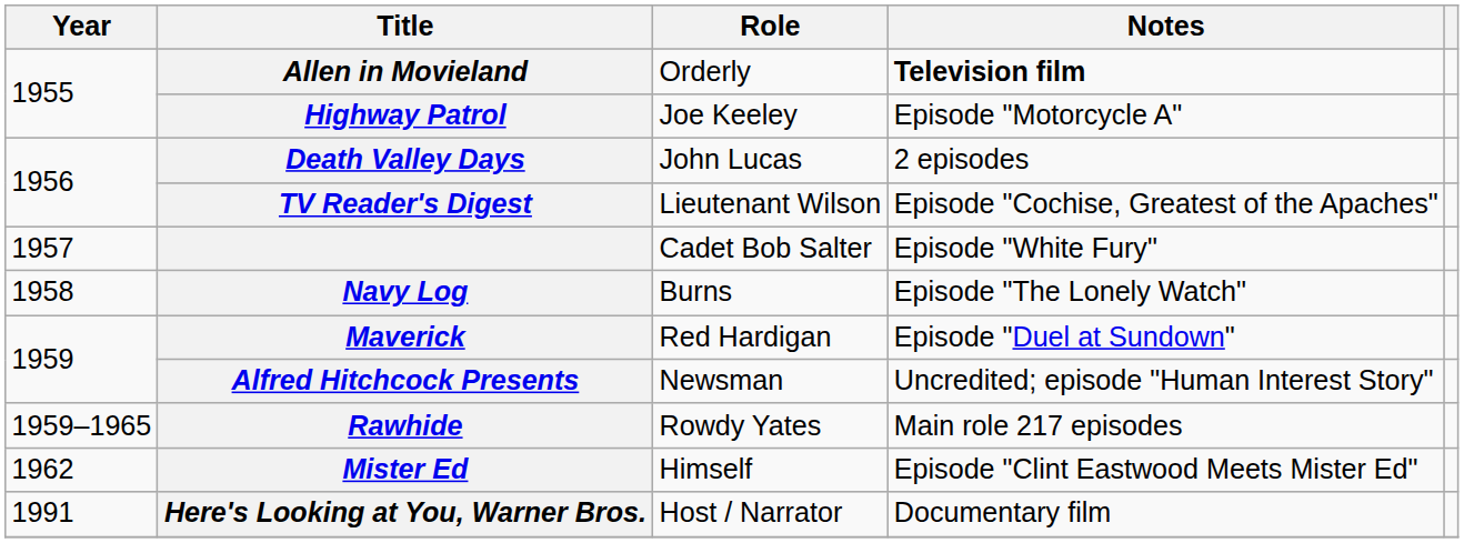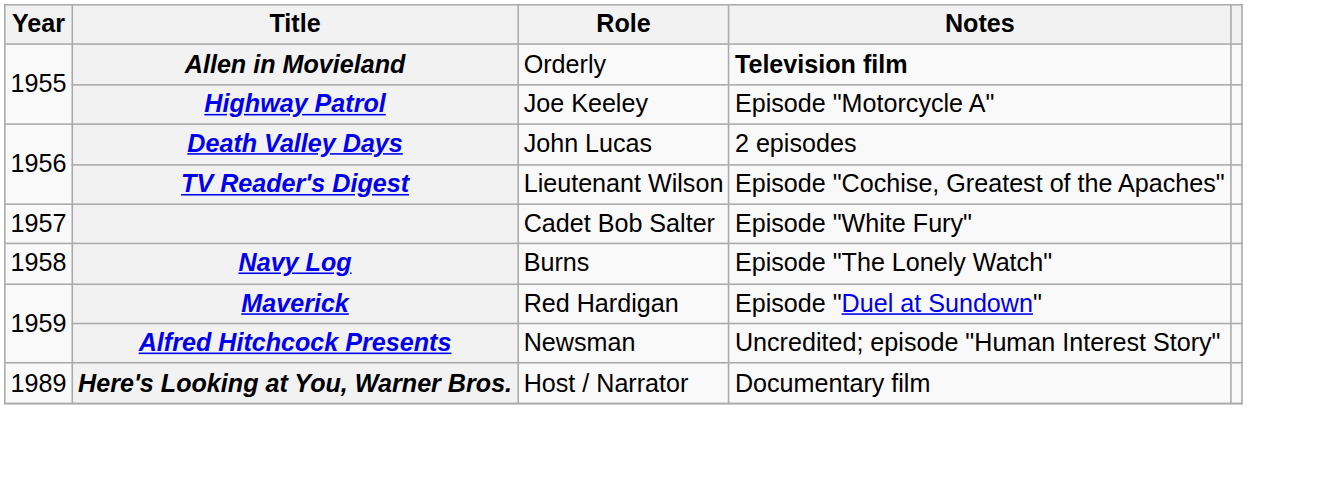 <table class="wikitable plainrowheaders">
 <tr>
 <th>Year</th>
 <th>Title</th>
 <th>Role</th>
 <th>Notes</th>
 <th></th>
 </tr>
 <tr>
 <td rowspan="2">1955</td>
 <th scope=row><em>Allen in Movieland</em></th>
 <td>Orderly</td>
 <td><strong>Television film</strong></td>
 <td style="text-align:center;"></td>
 </tr>
 <tr>
 <th scope=row><em><a href='#'>Highway Patrol</a></em></th>
 <td>Joe Keeley</td>
 <td>Episode "Motorcycle A"</td>
 <td style="text-align:center;"></td>
 </tr>
 <tr>
 <td rowspan="2">1956</td>
 <th scope=row><em><a href='#'>Death Valley Days</a></em></th>
 <td>John Lucas</td>
 <td>2 episodes</td>
 <td style="text-align:center;"></td>
 </tr>
 <tr>
 <th scope=row><em><a href='#'>TV Reader's Digest</a></em></th>
 <td>Lieutenant Wilson</td>
 <td>Episode "Cochise, Greatest of the Apaches"</td>
 <td style="text-align:center;"></td>
 </tr>
 <tr>
 <td>1957</td>
 <th scope=row><em></em></th>
 <td>Cadet Bob Salter</td>
 <td>Episode "White Fury"</td>
 <td style="text-align:center;"></td>
 </tr>
 <tr>
 <td>1958</td>
 <th scope=row><em><a href='#'>Navy Log</a></em></th>
 <td>Burns</td>
 <td>Episode "The Lonely Watch"</td>
 <td style="text-align:center;"></td>
 </tr>
 <tr>
 <td rowspan="2">1959</td>
 <th scope=row><em><a href='#'>Maverick</a></em></th>
 <td>Red Hardigan</td>
 <td>Episode "<a href='#'>Duel at Sundown</a>"</td>
 <td style="text-align:center;"></td>
 </tr>
 <tr>
 <th scope=row><em><a href='#'>Alfred Hitchcock Presents</a></em></th>
 <td>Newsman</td>
 <td>Uncredited; episode "Human Interest Story"</td>
 <td style="text-align:center;"></td>
 </tr>
 <tr>
-<td>1959–1965</td>
-<th scope=row><em><a href='#'>Rawhide</a></em></th>
-<td>Rowdy Yates</td>
-<td>Main role 217 episodes</td>
-<td style="text-align:center;"></td>
-</tr>
-<tr>
-<td>1962</td>
-<th scope=row><em><a href='#'>Mister Ed</a></em></th>
-<td>Himself</td>
-<td>Episode "Clint Eastwood Meets Mister Ed"</td>
-<td style="text-align:center;"></td>
-</tr>
-<tr>
-<td>1991</td>
+<td>1989</td>
 <th scope=row><em>Here's Looking at You, Warner Bros.</em></th>
 <td>Host / Narrator</td>
 <td>Documentary film</td>
 <td style="text-align:center;"></td>
 </tr>
 <tr>
 </tr>
 </table>
